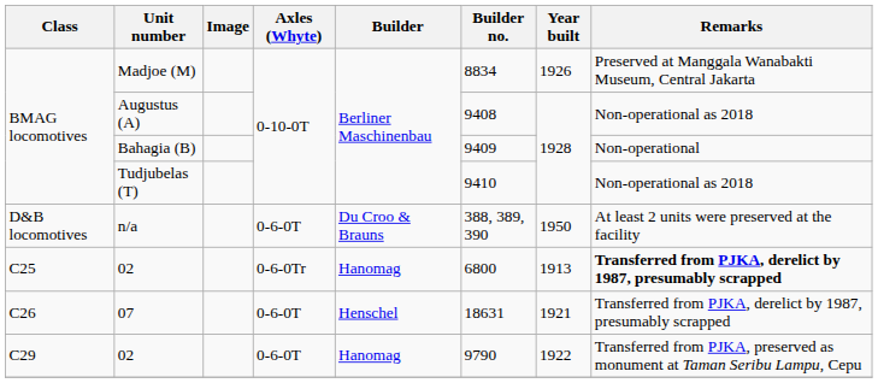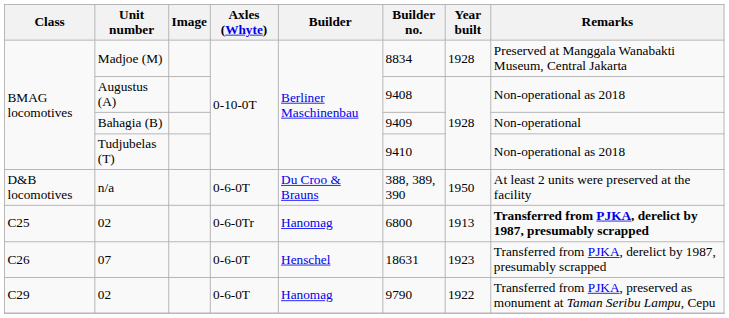 <table class="wikitable">
 <tr>
 <th>Class</th>
 <th>Unit number</th>
 <th>Image</th>
 <th>Axles (<a href='#'>Whyte</a>)</th>
 <th>Builder</th>
 <th>Builder no.</th>
 <th>Year built</th>
 <th>Remarks</th>
 </tr>
 <tr>
 <td rowspan="4">BMAG locomotives</td>
 <td>Madjoe (M)</td>
 <td></td>
 <td rowspan="4">0-10-0T</td>
 <td rowspan="4"> <a href='#'>Berliner Maschinenbau</a></td>
 <td>8834</td>
-<td>1926</td>
+<td>1928</td>
 <td>Preserved at Manggala Wanabakti Museum, Central Jakarta</td>
 </tr>
 <tr>
 <td>Augustus (A)</td>
 <td></td>
 <td>9408</td>
 <td rowspan="3">1928</td>
 <td>Non-operational as 2018</td>
 </tr>
 <tr>
 <td>Bahagia (B)</td>
 <td></td>
 <td>9409</td>
 <td>Non-operational</td>
 </tr>
 <tr>
 <td>Tudjubelas (T)</td>
 <td></td>
 <td>9410</td>
 <td>Non-operational as 2018</td>
 </tr>
 <tr>
 <td>D&B locomotives</td>
 <td>n/a</td>
 <td></td>
 <td>0-6-0T</td>
 <td> <a href='#'>Du Croo & Brauns</a></td>
 <td>388, 389, 390</td>
 <td>1950</td>
 <td>At least 2 units were preserved at the facility</td>
 </tr>
 <tr>
 <td>C25</td>
 <td>02</td>
 <td></td>
 <td>0-6-0Tr</td>
 <td> <a href='#'>Hanomag</a></td>
 <td>6800</td>
 <td>1913</td>
 <td><strong>Transferred from <a href='#'>PJKA</a>, derelict by 1987, presumably scrapped</strong></td>
 </tr>
 <tr>
 <td>C26</td>
 <td>07</td>
 <td></td>
 <td>0-6-0T</td>
 <td> <a href='#'>Henschel</a></td>
 <td>18631</td>
-<td>1921</td>
+<td>1923</td>
 <td>Transferred from <a href='#'>PJKA</a>, derelict by 1987, presumably scrapped</td>
 </tr>
 <tr>
 <td>C29</td>
 <td>02</td>
 <td></td>
 <td>0-6-0T</td>
 <td> <a href='#'>Hanomag</a></td>
 <td>9790</td>
 <td>1922</td>
 <td>Transferred from <a href='#'>PJKA</a>, preserved as monument at <em>Taman Seribu Lampu</em>, Cepu</td>
 </tr>
 <tr>
 </tr>
 </table>
